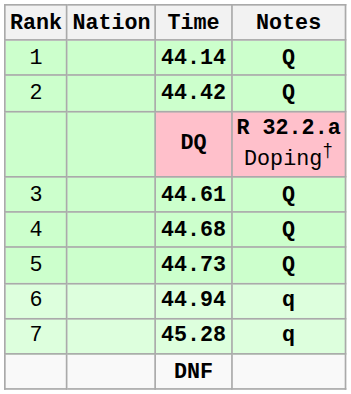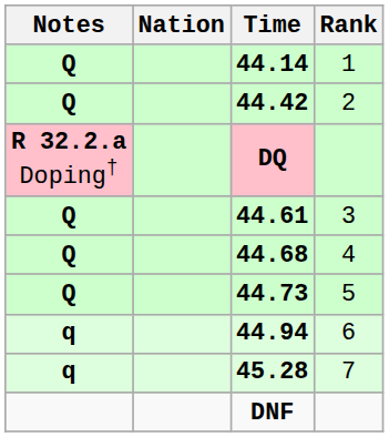 <table class="wikitable sortable" style="text-align:center">
 <tr>
-<th>Rank</th>
+<th>Notes</th>
 <th>Nation</th>
 <th>Time</th>
-<th>Notes</th>
+<th>Rank</th>
 </tr>
 <tr bgcolor=ccffcc>
-<td>1</td>
+<td><strong>Q</strong></td>
 <td align=left></td>
 <td><strong>44.14</strong></td>
-<td><strong>Q</strong></td>
+<td>1</td>
 </tr>
 <tr bgcolor=ccffcc>
-<td>2</td>
+<td><strong>Q</strong></td>
 <td align=left></td>
 <td><strong>44.42</strong></td>
-<td><strong>Q</strong></td>
+<td>2</td>
 </tr>
 <tr bgcolor=ccffcc>
-<td></td>
+<td bgcolor=pink><strong>R 32.2.a</strong><br>Doping<sup>†</sup></td>
 <td align=left></td>
 <td bgcolor=pink><strong>DQ</strong></td>
-<td bgcolor=pink><strong>R 32.2.a</strong><br>Doping<sup>†</sup></td>
+<td></td>
 </tr>
 <tr bgcolor=ccffcc>
-<td>3</td>
+<td><strong>Q</strong></td>
 <td align=left></td>
 <td><strong>44.61</strong></td>
-<td><strong>Q</strong></td>
+<td>3</td>
 </tr>
 <tr bgcolor=ccffcc>
-<td>4</td>
+<td><strong>Q</strong></td>
 <td align=left></td>
 <td><strong>44.68</strong></td>
-<td><strong>Q</strong></td>
+<td>4</td>
 </tr>
 <tr bgcolor=ccffcc>
-<td>5</td>
+<td><strong>Q</strong></td>
 <td align=left></td>
 <td><strong>44.73</strong></td>
-<td><strong>Q</strong></td>
+<td>5</td>
 </tr>
 <tr bgcolor=ddffdd>
-<td>6</td>
+<td><strong>q</strong></td>
 <td align=left></td>
 <td><strong>44.94</strong></td>
-<td><strong>q</strong></td>
+<td>6</td>
 </tr>
 <tr bgcolor=ddffdd>
-<td>7</td>
+<td><strong>q</strong></td>
 <td align=left></td>
 <td><strong>45.28</strong></td>
-<td><strong>q</strong></td>
+<td>7</td>
 </tr>
 <tr>
 <td></td>
 <td align=left></td>
 <td><strong>DNF</strong></td>
 <td></td>
 </tr>
 </table>
